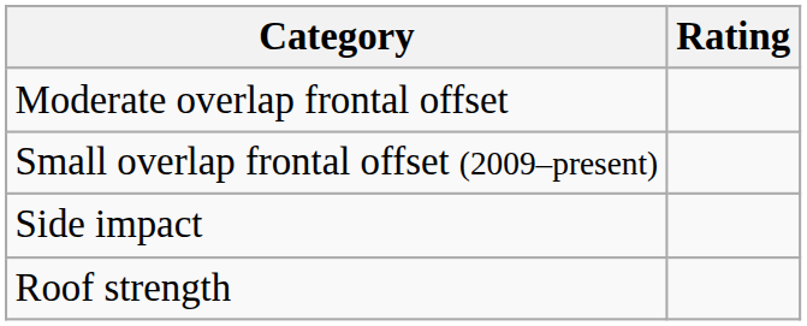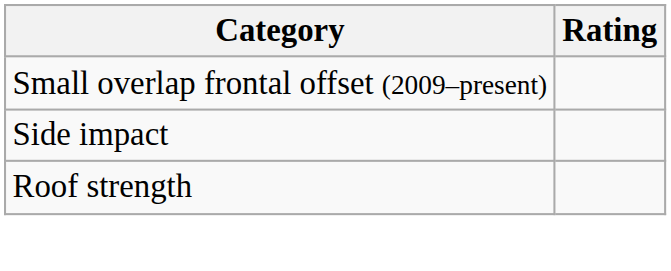 <table class="wikitable">
 <tr>
 <th>Category</th>
 <th>Rating</th>
-</tr>
-<tr>
-<td>Moderate overlap frontal offset</td>
-<td></td>
 </tr>
 <tr>
 <td>Small overlap frontal offset <small>(2009–present)</small></td>
 <td></td>
 </tr>
 <tr>
 <td>Side impact</td>
 <td></td>
 </tr>
 <tr>
 <td>Roof strength</td>
 <td></td>
 </tr>
 </table>
